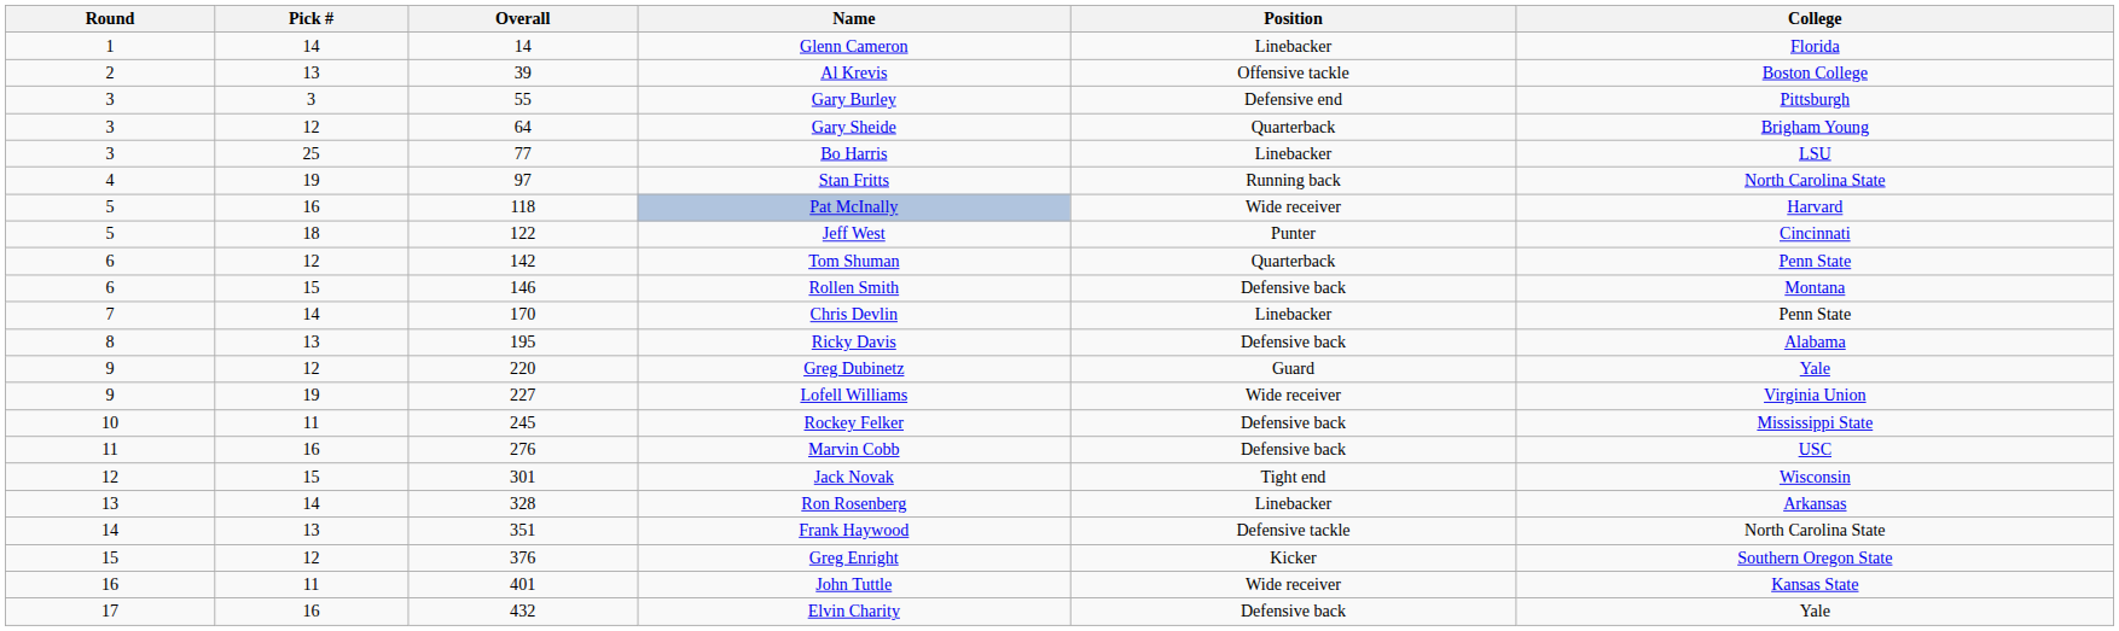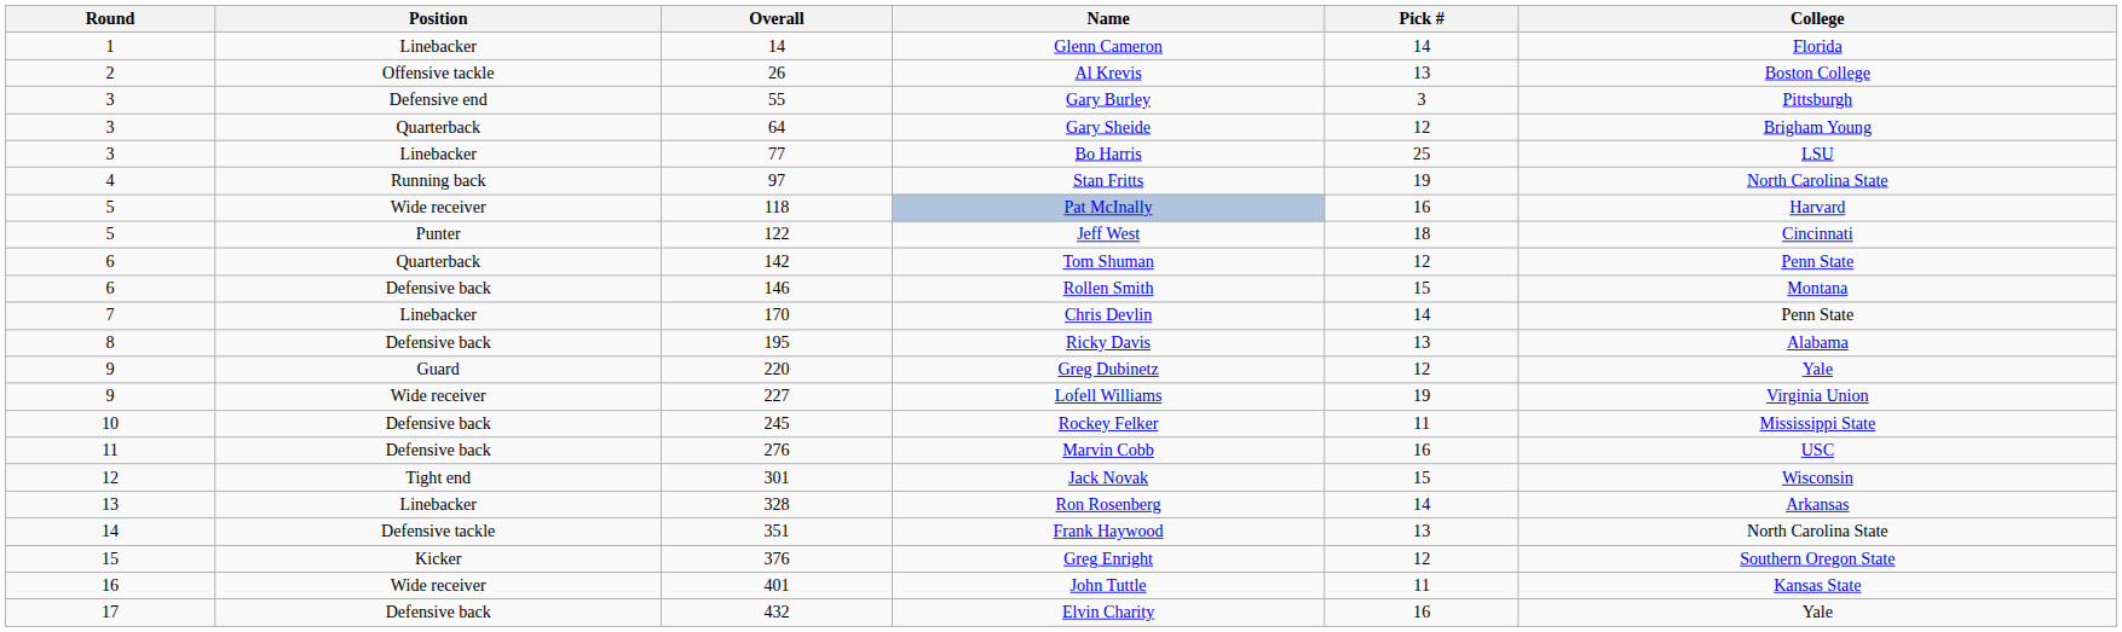 <table class="wikitable sortable sortable" style="width: 100%; text-align:center">
 <tr>
 <th>Round</th>
-<th>Pick #</th>
+<th>Position</th>
 <th>Overall</th>
 <th>Name</th>
-<th>Position</th>
+<th>Pick #</th>
 <th>College</th>
 </tr>
 <tr>
 <td>1</td>
-<td>14</td>
+<td>Linebacker</td>
 <td>14</td>
 <td><a href='#'>Glenn Cameron</a></td>
-<td>Linebacker</td>
+<td>14</td>
 <td><a href='#'>Florida</a></td>
 </tr>
 <tr>
 <td>2</td>
+<td>Offensive tackle</td>
+<td>26</td>
+<td><a href='#'>Al Krevis</a></td>
 <td>13</td>
-<td>39</td>
-<td><a href='#'>Al Krevis</a></td>
-<td>Offensive tackle</td>
 <td><a href='#'>Boston College</a></td>
 </tr>
 <tr>
 <td>3</td>
-<td>3</td>
+<td>Defensive end</td>
 <td>55</td>
 <td><a href='#'>Gary Burley</a></td>
-<td>Defensive end</td>
+<td>3</td>
 <td><a href='#'>Pittsburgh</a></td>
 </tr>
 <tr>
 <td>3</td>
-<td>12</td>
+<td>Quarterback</td>
 <td>64</td>
 <td><a href='#'>Gary Sheide</a></td>
-<td>Quarterback</td>
+<td>12</td>
 <td><a href='#'>Brigham Young</a></td>
 </tr>
 <tr>
 <td>3</td>
-<td>25</td>
+<td>Linebacker</td>
 <td>77</td>
 <td><a href='#'>Bo Harris</a></td>
-<td>Linebacker</td>
+<td>25</td>
 <td><a href='#'>LSU</a></td>
 </tr>
 <tr>
 <td>4</td>
-<td>19</td>
+<td>Running back</td>
 <td>97</td>
 <td><a href='#'>Stan Fritts</a></td>
-<td>Running back</td>
+<td>19</td>
 <td><a href='#'>North Carolina State</a></td>
 </tr>
 <tr>
 <td>5</td>
-<td>16</td>
+<td>Wide receiver</td>
 <td>118</td>
 <td bgcolor=lightsteelblue><a href='#'>Pat McInally</a></td>
-<td>Wide receiver</td>
+<td>16</td>
 <td><a href='#'>Harvard</a></td>
 </tr>
 <tr>
 <td>5</td>
-<td>18</td>
+<td>Punter</td>
 <td>122</td>
 <td><a href='#'>Jeff West</a></td>
-<td>Punter</td>
+<td>18</td>
 <td><a href='#'>Cincinnati</a></td>
 </tr>
 <tr>
 <td>6</td>
-<td>12</td>
+<td>Quarterback</td>
 <td>142</td>
 <td><a href='#'>Tom Shuman</a></td>
-<td>Quarterback</td>
+<td>12</td>
 <td><a href='#'>Penn State</a></td>
 </tr>
 <tr>
 <td>6</td>
-<td>15</td>
+<td>Defensive back</td>
 <td>146</td>
 <td><a href='#'>Rollen Smith</a></td>
-<td>Defensive back</td>
+<td>15</td>
 <td><a href='#'>Montana</a></td>
 </tr>
 <tr>
 <td>7</td>
-<td>14</td>
+<td>Linebacker</td>
 <td>170</td>
 <td><a href='#'>Chris Devlin</a></td>
-<td>Linebacker</td>
+<td>14</td>
 <td>Penn State</td>
 </tr>
 <tr>
 <td>8</td>
-<td>13</td>
+<td>Defensive back</td>
 <td>195</td>
 <td><a href='#'>Ricky Davis</a></td>
-<td>Defensive back</td>
+<td>13</td>
 <td><a href='#'>Alabama</a></td>
 </tr>
 <tr>
 <td>9</td>
-<td>12</td>
+<td>Guard</td>
 <td>220</td>
 <td><a href='#'>Greg Dubinetz</a></td>
-<td>Guard</td>
+<td>12</td>
 <td><a href='#'>Yale</a></td>
 </tr>
 <tr>
 <td>9</td>
-<td>19</td>
+<td>Wide receiver</td>
 <td>227</td>
 <td><a href='#'>Lofell Williams</a></td>
-<td>Wide receiver</td>
+<td>19</td>
 <td><a href='#'>Virginia Union</a></td>
 </tr>
 <tr>
 <td>10</td>
-<td>11</td>
+<td>Defensive back</td>
 <td>245</td>
 <td><a href='#'>Rockey Felker</a></td>
-<td>Defensive back</td>
+<td>11</td>
 <td><a href='#'>Mississippi State</a></td>
 </tr>
 <tr>
 <td>11</td>
-<td>16</td>
+<td>Defensive back</td>
 <td>276</td>
 <td><a href='#'>Marvin Cobb</a></td>
-<td>Defensive back</td>
+<td>16</td>
 <td><a href='#'>USC</a></td>
 </tr>
 <tr>
 <td>12</td>
-<td>15</td>
+<td>Tight end</td>
 <td>301</td>
 <td><a href='#'>Jack Novak</a></td>
-<td>Tight end</td>
+<td>15</td>
 <td><a href='#'>Wisconsin</a></td>
 </tr>
 <tr>
 <td>13</td>
-<td>14</td>
+<td>Linebacker</td>
 <td>328</td>
 <td><a href='#'>Ron Rosenberg</a></td>
-<td>Linebacker</td>
+<td>14</td>
 <td><a href='#'>Arkansas</a></td>
 </tr>
 <tr>
 <td>14</td>
-<td>13</td>
+<td>Defensive tackle</td>
 <td>351</td>
 <td><a href='#'>Frank Haywood</a></td>
-<td>Defensive tackle</td>
+<td>13</td>
 <td>North Carolina State</td>
 </tr>
 <tr>
 <td>15</td>
-<td>12</td>
+<td>Kicker</td>
 <td>376</td>
 <td><a href='#'>Greg Enright</a></td>
-<td>Kicker</td>
+<td>12</td>
 <td><a href='#'>Southern Oregon State</a></td>
 </tr>
 <tr>
 <td>16</td>
-<td>11</td>
+<td>Wide receiver</td>
 <td>401</td>
 <td><a href='#'>John Tuttle</a></td>
-<td>Wide receiver</td>
+<td>11</td>
 <td><a href='#'>Kansas State</a></td>
 </tr>
 <tr>
 <td>17</td>
-<td>16</td>
+<td>Defensive back</td>
 <td>432</td>
 <td><a href='#'>Elvin Charity</a></td>
-<td>Defensive back</td>
+<td>16</td>
 <td>Yale</td>
 </tr>
 </table>
